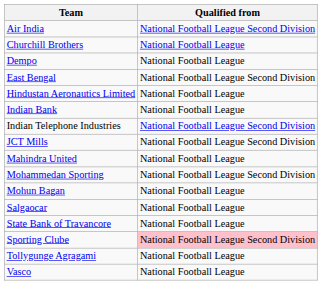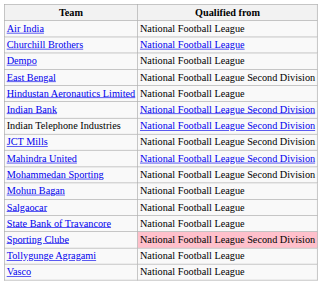 <table class="wikitable sortable" style="text-align: left;">
 <tr>
 <th>Team</th>
 <th>Qualified from</th>
 </tr>
 <tr>
 <td><a href='#'>Air India</a></td>
-<td><a href='#'>National Football League Second Division</a></td>
+<td>National Football League</td>
 </tr>
 <tr>
 <td><a href='#'>Churchill Brothers</a></td>
 <td><a href='#'>National Football League</a></td>
 </tr>
 <tr>
 <td><a href='#'>Dempo</a></td>
 <td>National Football League</td>
 </tr>
 <tr>
 <td><a href='#'>East Bengal</a></td>
 <td>National Football League Second Division</td>
 </tr>
 <tr>
 <td><a href='#'>Hindustan Aeronautics Limited</a></td>
 <td>National Football League</td>
 </tr>
 <tr>
 <td><a href='#'>Indian Bank</a></td>
-<td>National Football League</td>
+<td><a href='#'>National Football League Second Division</a></td>
 </tr>
 <tr>
 <td>Indian Telephone Industries</td>
 <td><a href='#'>National Football League Second Division</a></td>
 </tr>
 <tr>
 <td><a href='#'>JCT Mills</a></td>
 <td>National Football League Second Division</td>
 </tr>
 <tr>
 <td><a href='#'>Mahindra United</a></td>
-<td>National Football League</td>
+<td><a href='#'>National Football League Second Division</a></td>
 </tr>
 <tr>
 <td><a href='#'>Mohammedan Sporting</a></td>
 <td>National Football League Second Division</td>
 </tr>
 <tr>
 <td><a href='#'>Mohun Bagan</a></td>
 <td>National Football League</td>
 </tr>
 <tr>
 <td><a href='#'>Salgaocar</a></td>
 <td>National Football League</td>
 </tr>
 <tr>
 <td><a href='#'>State Bank of Travancore</a></td>
 <td>National Football League</td>
 </tr>
 <tr>
 <td><a href='#'>Sporting Clube</a></td>
 <td style="background: pink;">National Football League Second Division</td>
 </tr>
 <tr>
 <td><a href='#'>Tollygunge Agragami</a></td>
 <td>National Football League</td>
 </tr>
 <tr>
 <td><a href='#'>Vasco</a></td>
 <td>National Football League</td>
 </tr>
 </table>
